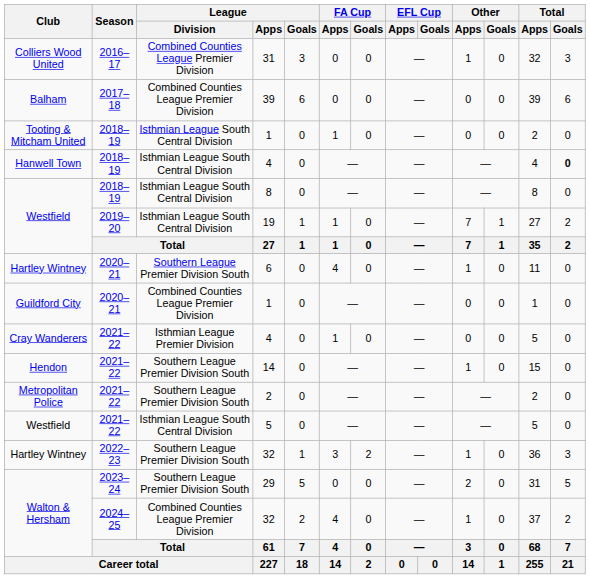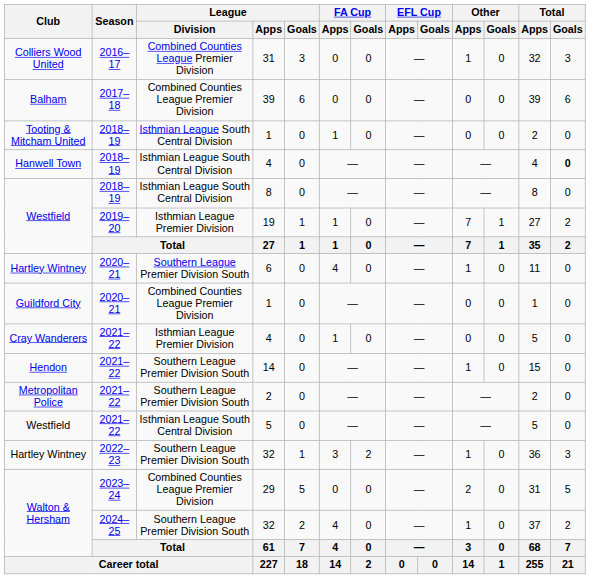 <table class="wikitable" style="text-align: center">
 <tr>
 <th rowspan="2">Club</th>
 <th rowspan="2">Season</th>
 <th colspan="3">League</th>
 <th colspan="2"><a href='#'>FA Cup</a></th>
 <th colspan="2"><a href='#'>EFL Cup</a></th>
 <th colspan="2">Other</th>
 <th colspan="2">Total</th>
 </tr>
 <tr>
 <th>Division</th>
 <th>Apps</th>
 <th>Goals</th>
 <th>Apps</th>
 <th>Goals</th>
 <th>Apps</th>
 <th>Goals</th>
 <th>Apps</th>
 <th>Goals</th>
 <th>Apps</th>
 <th>Goals</th>
 </tr>
 <tr>
 <td><a href='#'>Colliers Wood United</a></td>
 <td><a href='#'>2016–17</a></td>
 <td><a href='#'>Combined Counties League</a> Premier Division</td>
 <td>31</td>
 <td>3</td>
 <td>0</td>
 <td>0</td>
 <td colspan="2">—</td>
 <td>1</td>
 <td>0</td>
 <td>32</td>
 <td>3</td>
 </tr>
 <tr>
 <td><a href='#'>Balham</a></td>
 <td><a href='#'>2017–18</a></td>
 <td>Combined Counties League Premier Division</td>
 <td>39</td>
 <td>6</td>
 <td>0</td>
 <td>0</td>
 <td colspan="2">—</td>
 <td>0</td>
 <td>0</td>
 <td>39</td>
 <td>6</td>
 </tr>
 <tr>
 <td><a href='#'>Tooting & Mitcham United</a></td>
 <td><a href='#'>2018–19</a></td>
 <td><a href='#'>Isthmian League</a> South Central Division</td>
 <td>1</td>
 <td>0</td>
 <td>1</td>
 <td>0</td>
 <td colspan="2">—</td>
 <td>0</td>
 <td>0</td>
 <td>2</td>
 <td>0</td>
 </tr>
 <tr>
 <td><a href='#'>Hanwell Town</a></td>
 <td><a href='#'>2018–19</a></td>
 <td>Isthmian League South Central Division</td>
 <td>4</td>
 <td>0</td>
 <td colspan="2">—</td>
 <td colspan="2">—</td>
 <td colspan="2">—</td>
 <td>4</td>
 <td><strong>0</strong></td>
 </tr>
 <tr>
 <td rowspan="3"><a href='#'>Westfield</a></td>
 <td><a href='#'>2018–19</a></td>
 <td>Isthmian League South Central Division</td>
 <td>8</td>
 <td>0</td>
 <td colspan="2">—</td>
 <td colspan="2">—</td>
 <td colspan="2">—</td>
 <td>8</td>
 <td>0</td>
 </tr>
 <tr>
 <td><a href='#'>2019–20</a></td>
-<td>Isthmian League South Central Division</td>
+<td>Isthmian League Premier Division</td>
 <td>19</td>
 <td>1</td>
 <td>1</td>
 <td>0</td>
 <td colspan="2">—</td>
 <td>7</td>
 <td>1</td>
 <td>27</td>
 <td>2</td>
 </tr>
 <tr>
 <th colspan="2">Total</th>
 <th>27</th>
 <th>1</th>
 <th>1</th>
 <th>0</th>
 <th colspan="2">—</th>
 <th>7</th>
 <th>1</th>
 <th>35</th>
 <th>2</th>
 </tr>
 <tr>
 <td><a href='#'>Hartley Wintney</a></td>
 <td><a href='#'>2020–21</a></td>
 <td><a href='#'>Southern League</a> Premier Division South</td>
 <td>6</td>
 <td>0</td>
 <td>4</td>
 <td>0</td>
 <td colspan="2">—</td>
 <td>1</td>
 <td>0</td>
 <td>11</td>
 <td>0</td>
 </tr>
 <tr>
 <td><a href='#'>Guildford City</a></td>
 <td><a href='#'>2020–21</a></td>
 <td>Combined Counties League Premier Division</td>
 <td>1</td>
 <td>0</td>
 <td colspan="2">—</td>
 <td colspan="2">—</td>
 <td>0</td>
 <td>0</td>
 <td>1</td>
 <td>0</td>
 </tr>
 <tr>
 <td><a href='#'>Cray Wanderers</a></td>
 <td><a href='#'>2021–22</a></td>
 <td>Isthmian League Premier Division</td>
 <td>4</td>
 <td>0</td>
 <td>1</td>
 <td>0</td>
 <td colspan="2">—</td>
 <td>0</td>
 <td>0</td>
 <td>5</td>
 <td>0</td>
 </tr>
 <tr>
 <td><a href='#'>Hendon</a></td>
 <td><a href='#'>2021–22</a></td>
 <td>Southern League Premier Division South</td>
 <td>14</td>
 <td>0</td>
 <td colspan="2">—</td>
 <td colspan="2">—</td>
 <td>1</td>
 <td>0</td>
 <td>15</td>
 <td>0</td>
 </tr>
 <tr>
 <td><a href='#'>Metropolitan Police</a></td>
 <td><a href='#'>2021–22</a></td>
 <td>Southern League Premier Division South</td>
 <td>2</td>
 <td>0</td>
 <td colspan="2">—</td>
 <td colspan="2">—</td>
 <td colspan="2">—</td>
 <td>2</td>
 <td>0</td>
 </tr>
 <tr>
 <td>Westfield</td>
 <td><a href='#'>2021–22</a></td>
 <td>Isthmian League South Central Division</td>
 <td>5</td>
 <td>0</td>
 <td colspan="2">—</td>
 <td colspan="2">—</td>
 <td colspan="2">—</td>
 <td>5</td>
 <td>0</td>
 </tr>
 <tr>
 <td>Hartley Wintney</td>
 <td><a href='#'>2022–23</a></td>
 <td>Southern League Premier Division South</td>
 <td>32</td>
 <td>1</td>
 <td>3</td>
 <td>2</td>
 <td colspan="2">—</td>
 <td>1</td>
 <td>0</td>
 <td>36</td>
 <td>3</td>
 </tr>
 <tr>
 <td rowspan="3"><a href='#'>Walton & Hersham</a></td>
 <td><a href='#'>2023–24</a></td>
-<td>Southern League Premier Division South</td>
+<td>Combined Counties League Premier Division</td>
 <td>29</td>
 <td>5</td>
 <td>0</td>
 <td>0</td>
 <td colspan="2">—</td>
 <td>2</td>
 <td>0</td>
 <td>31</td>
 <td>5</td>
 </tr>
 <tr>
 <td><a href='#'>2024–25</a></td>
-<td>Combined Counties League Premier Division</td>
+<td>Southern League Premier Division South</td>
 <td>32</td>
 <td>2</td>
 <td>4</td>
 <td>0</td>
 <td colspan="2">—</td>
 <td>1</td>
 <td>0</td>
 <td>37</td>
 <td>2</td>
 </tr>
 <tr>
 <th colspan="2">Total</th>
 <th>61</th>
 <th>7</th>
 <th>4</th>
 <th>0</th>
 <th colspan="2">—</th>
 <th>3</th>
 <th>0</th>
 <th>68</th>
 <th>7</th>
 </tr>
 <tr>
 <th colspan="3">Career total</th>
 <th>227</th>
 <th>18</th>
 <th>14</th>
 <th>2</th>
 <th>0</th>
 <th>0</th>
 <th>14</th>
 <th>1</th>
 <th>255</th>
 <th>21</th>
 </tr>
 </table>
